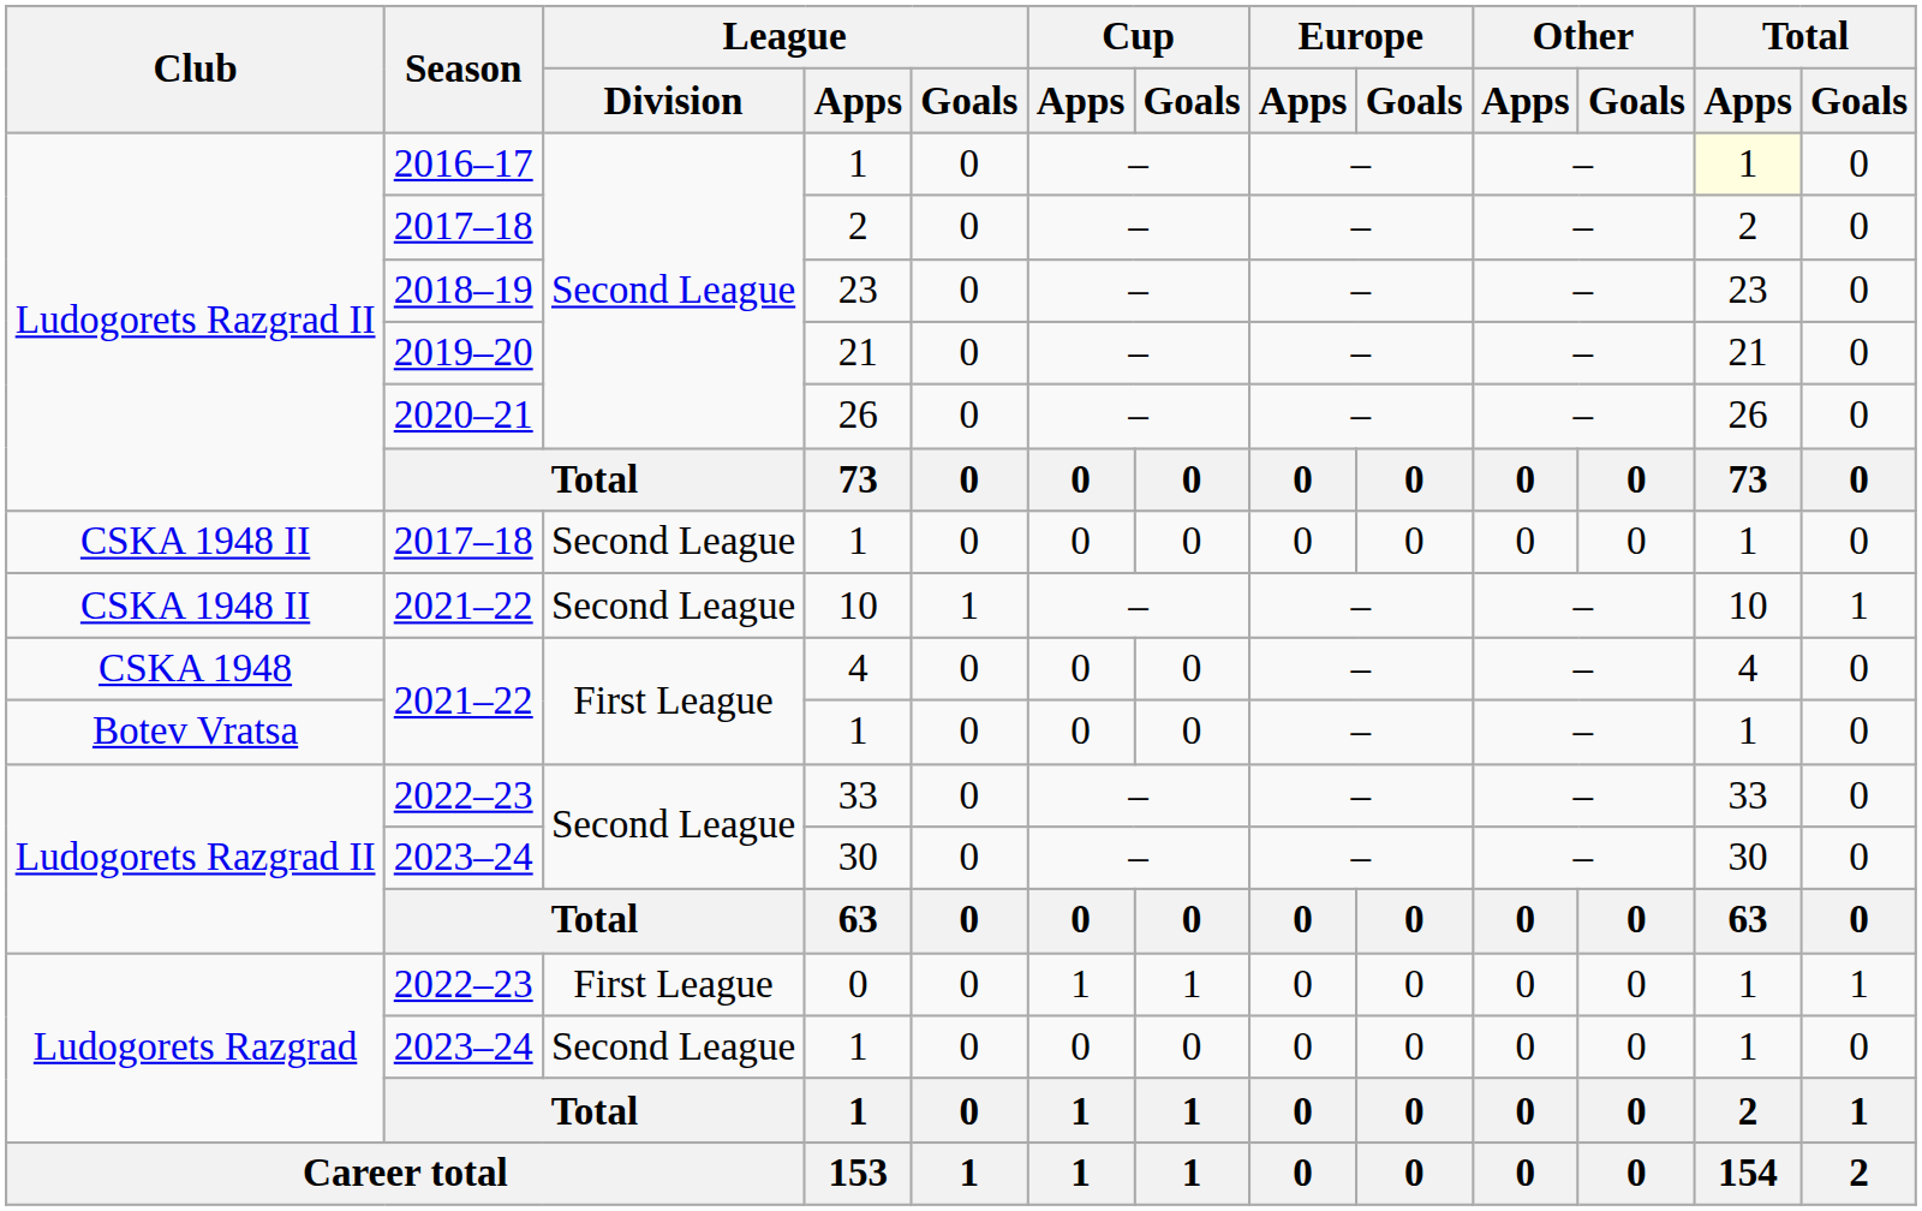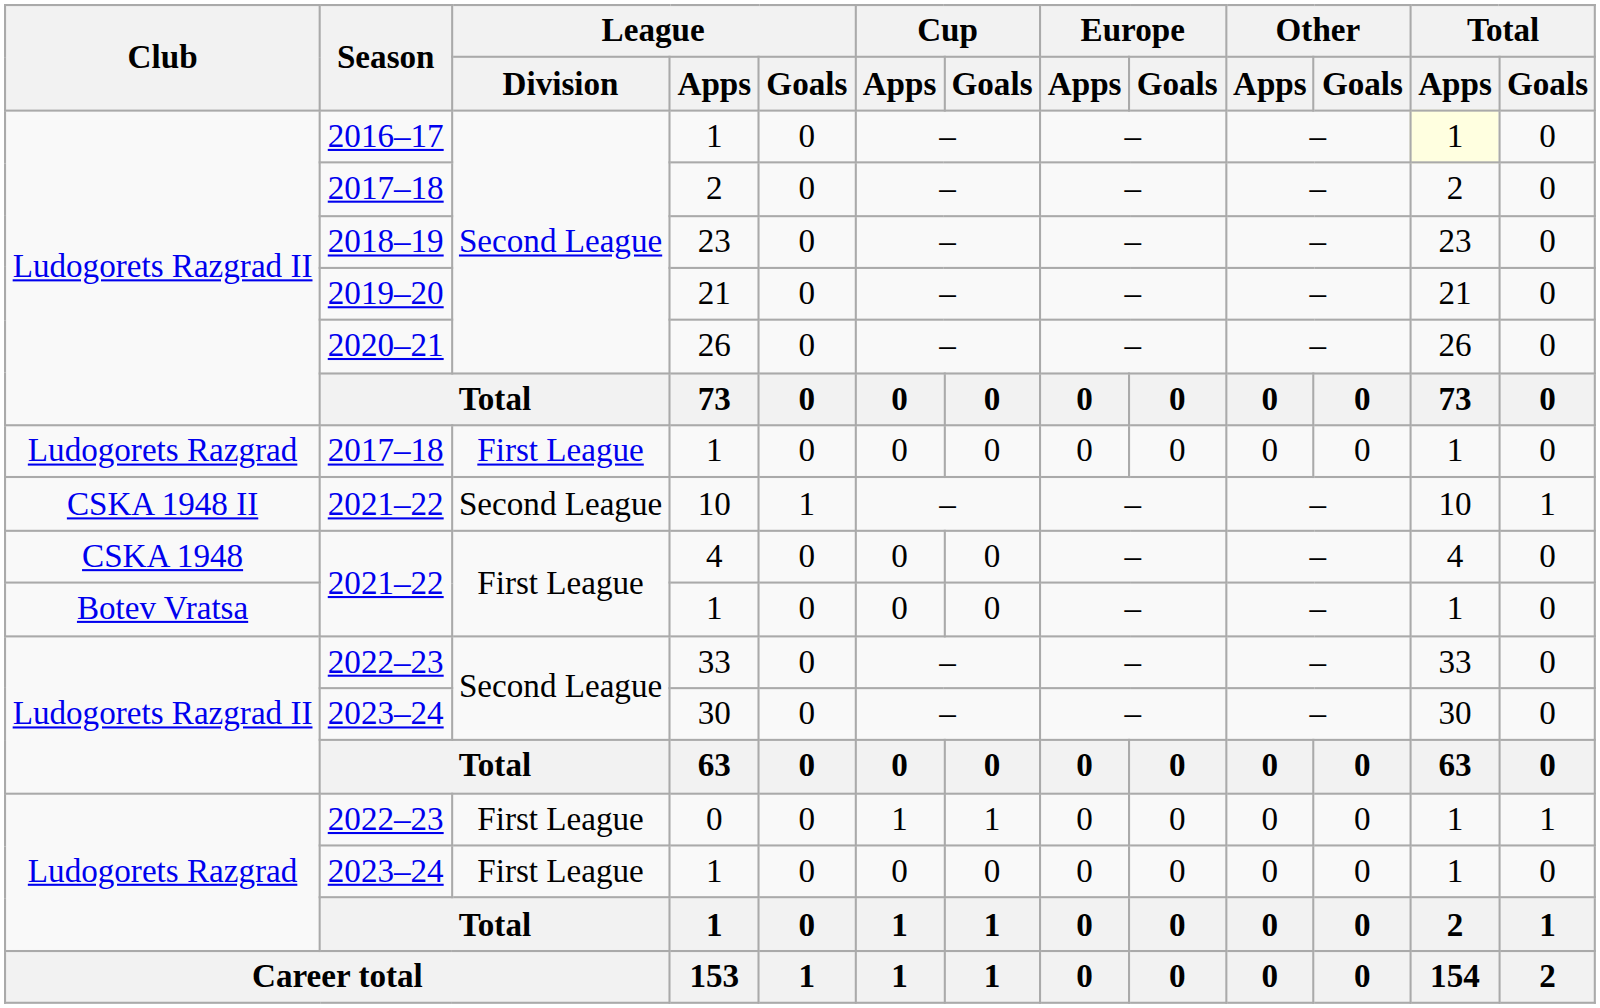 <table class="wikitable" style="text-align: center">
 <tr>
 <th rowspan="2">Club</th>
 <th rowspan="2">Season</th>
 <th colspan="3">League</th>
 <th colspan="2">Cup</th>
 <th colspan="2">Europe</th>
 <th colspan="2">Other</th>
 <th colspan="2">Total</th>
 </tr>
 <tr>
 <th>Division</th>
 <th>Apps</th>
 <th>Goals</th>
 <th>Apps</th>
 <th>Goals</th>
 <th>Apps</th>
 <th>Goals</th>
 <th>Apps</th>
 <th>Goals</th>
 <th>Apps</th>
 <th>Goals</th>
 </tr>
 <tr>
 <td rowspan="6"><a href='#'>Ludogorets Razgrad II</a></td>
 <td><a href='#'>2016–17</a></td>
 <td rowspan="5"><a href='#'>Second League</a></td>
 <td>1</td>
 <td>0</td>
 <td colspan="2">–</td>
 <td colspan="2">–</td>
 <td colspan="2">–</td>
 <td style="background: lightyellow;">1</td>
 <td>0</td>
 </tr>
 <tr>
 <td><a href='#'>2017–18</a></td>
 <td>2</td>
 <td>0</td>
 <td colspan="2">–</td>
 <td colspan="2">–</td>
 <td colspan="2">–</td>
 <td>2</td>
 <td>0</td>
 </tr>
 <tr>
 <td><a href='#'>2018–19</a></td>
 <td>23</td>
 <td>0</td>
 <td colspan="2">–</td>
 <td colspan="2">–</td>
 <td colspan="2">–</td>
 <td>23</td>
 <td>0</td>
 </tr>
 <tr>
 <td><a href='#'>2019–20</a></td>
 <td>21</td>
 <td>0</td>
 <td colspan="2">–</td>
 <td colspan="2">–</td>
 <td colspan="2">–</td>
 <td>21</td>
 <td>0</td>
 </tr>
 <tr>
 <td><a href='#'>2020–21</a></td>
 <td>26</td>
 <td>0</td>
 <td colspan="2">–</td>
 <td colspan="2">–</td>
 <td colspan="2">–</td>
 <td>26</td>
 <td>0</td>
 </tr>
 <tr>
 <th colspan=2>Total</th>
 <th>73</th>
 <th>0</th>
 <th>0</th>
 <th>0</th>
 <th>0</th>
 <th>0</th>
 <th>0</th>
 <th>0</th>
 <th>73</th>
 <th>0</th>
 </tr>
 <tr>
-<td><a href='#'>CSKA 1948 II</a></td>
+<td><a href='#'>Ludogorets Razgrad</a></td>
 <td><a href='#'>2017–18</a></td>
-<td>Second League</td>
+<td><a href='#'>First League</a></td>
 <td>1</td>
 <td>0</td>
 <td>0</td>
 <td>0</td>
 <td>0</td>
 <td>0</td>
 <td>0</td>
 <td>0</td>
 <td>1</td>
 <td>0</td>
 </tr>
 <tr>
 <td><a href='#'>CSKA 1948 II</a></td>
 <td><a href='#'>2021–22</a></td>
 <td>Second League</td>
 <td>10</td>
 <td>1</td>
 <td colspan="2">–</td>
 <td colspan="2">–</td>
 <td colspan="2">–</td>
 <td>10</td>
 <td>1</td>
 </tr>
 <tr>
 <td><a href='#'>CSKA 1948</a></td>
 <td rowspan="2"><a href='#'>2021–22</a></td>
 <td rowspan="2">First League</td>
 <td>4</td>
 <td>0</td>
 <td>0</td>
 <td>0</td>
 <td colspan="2">–</td>
 <td colspan="2">–</td>
 <td>4</td>
 <td>0</td>
 </tr>
 <tr>
 <td><a href='#'> Botev Vratsa</a></td>
 <td>1</td>
 <td>0</td>
 <td>0</td>
 <td>0</td>
 <td colspan="2">–</td>
 <td colspan="2">–</td>
 <td>1</td>
 <td>0</td>
 </tr>
 <tr>
 <td rowspan="3"><a href='#'>Ludogorets Razgrad II</a></td>
 <td><a href='#'>2022–23</a></td>
 <td rowspan="2">Second League</td>
 <td>33</td>
 <td>0</td>
 <td colspan="2">–</td>
 <td colspan="2">–</td>
 <td colspan="2">–</td>
 <td>33</td>
 <td>0</td>
 </tr>
 <tr>
 <td><a href='#'>2023–24</a></td>
 <td>30</td>
 <td>0</td>
 <td colspan="2">–</td>
 <td colspan="2">–</td>
 <td colspan="2">–</td>
 <td>30</td>
 <td>0</td>
 </tr>
 <tr>
 <th colspan=2>Total</th>
 <th>63</th>
 <th>0</th>
 <th>0</th>
 <th>0</th>
 <th>0</th>
 <th>0</th>
 <th>0</th>
 <th>0</th>
 <th>63</th>
 <th>0</th>
 </tr>
 <tr>
 <td rowspan="3"><a href='#'>Ludogorets Razgrad</a></td>
 <td><a href='#'>2022–23</a></td>
 <td>First League</td>
 <td>0</td>
 <td>0</td>
 <td>1</td>
 <td>1</td>
 <td>0</td>
 <td>0</td>
 <td>0</td>
 <td>0</td>
 <td>1</td>
 <td>1</td>
 </tr>
 <tr>
 <td><a href='#'>2023–24</a></td>
-<td>Second League</td>
+<td>First League</td>
 <td>1</td>
 <td>0</td>
 <td>0</td>
 <td>0</td>
 <td>0</td>
 <td>0</td>
 <td>0</td>
 <td>0</td>
 <td>1</td>
 <td>0</td>
 </tr>
 <tr>
 <th colspan="2">Total</th>
 <th>1</th>
 <th>0</th>
 <th>1</th>
 <th>1</th>
 <th>0</th>
 <th>0</th>
 <th>0</th>
 <th>0</th>
 <th>2</th>
 <th>1</th>
 </tr>
 <tr>
 <th colspan="3">Career total</th>
 <th>153</th>
 <th>1</th>
 <th>1</th>
 <th>1</th>
 <th>0</th>
 <th>0</th>
 <th>0</th>
 <th>0</th>
 <th>154</th>
 <th>2</th>
 </tr>
 </table>
